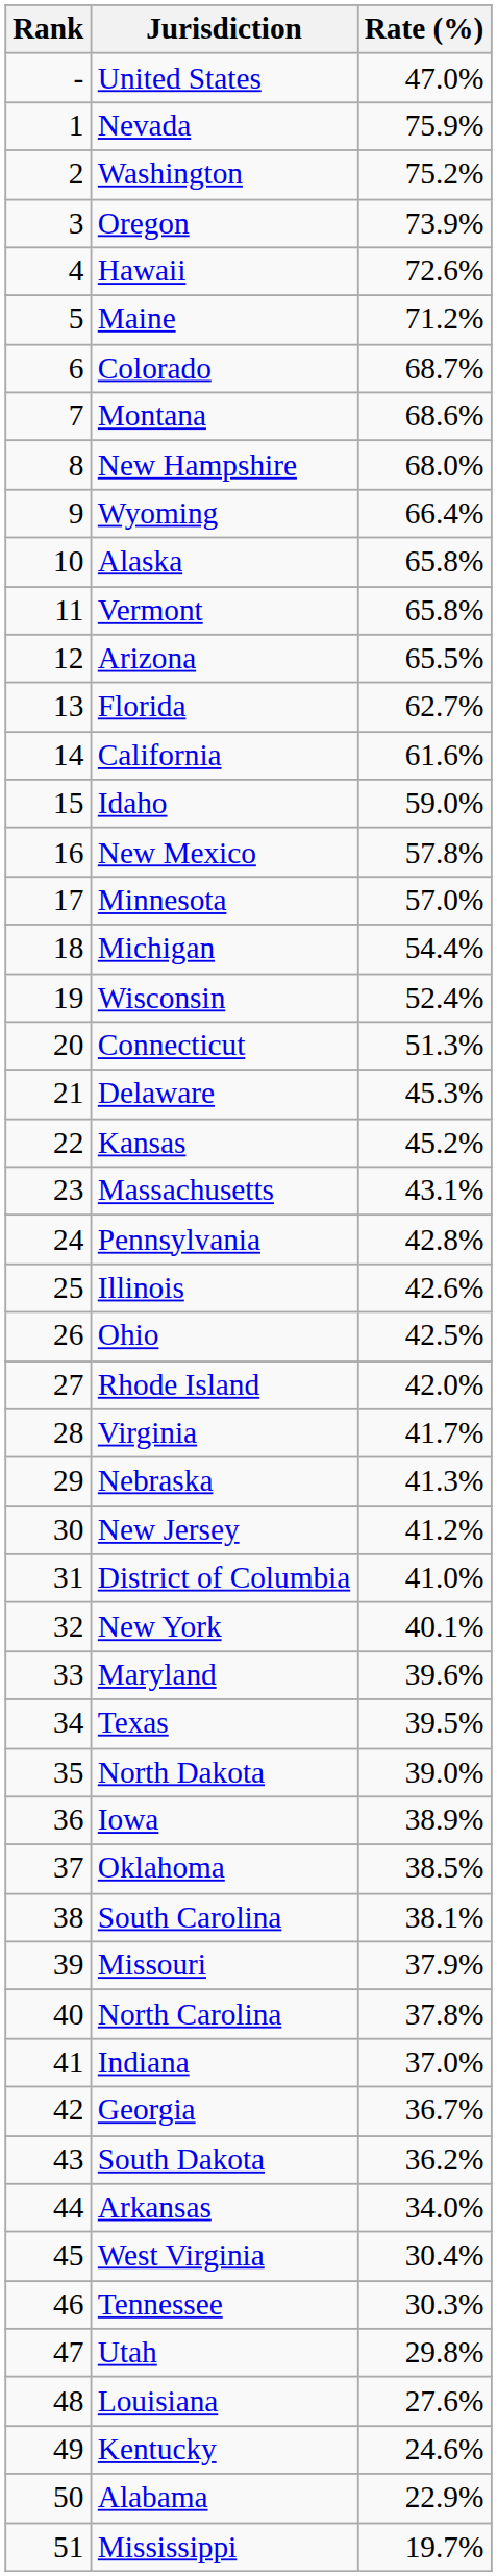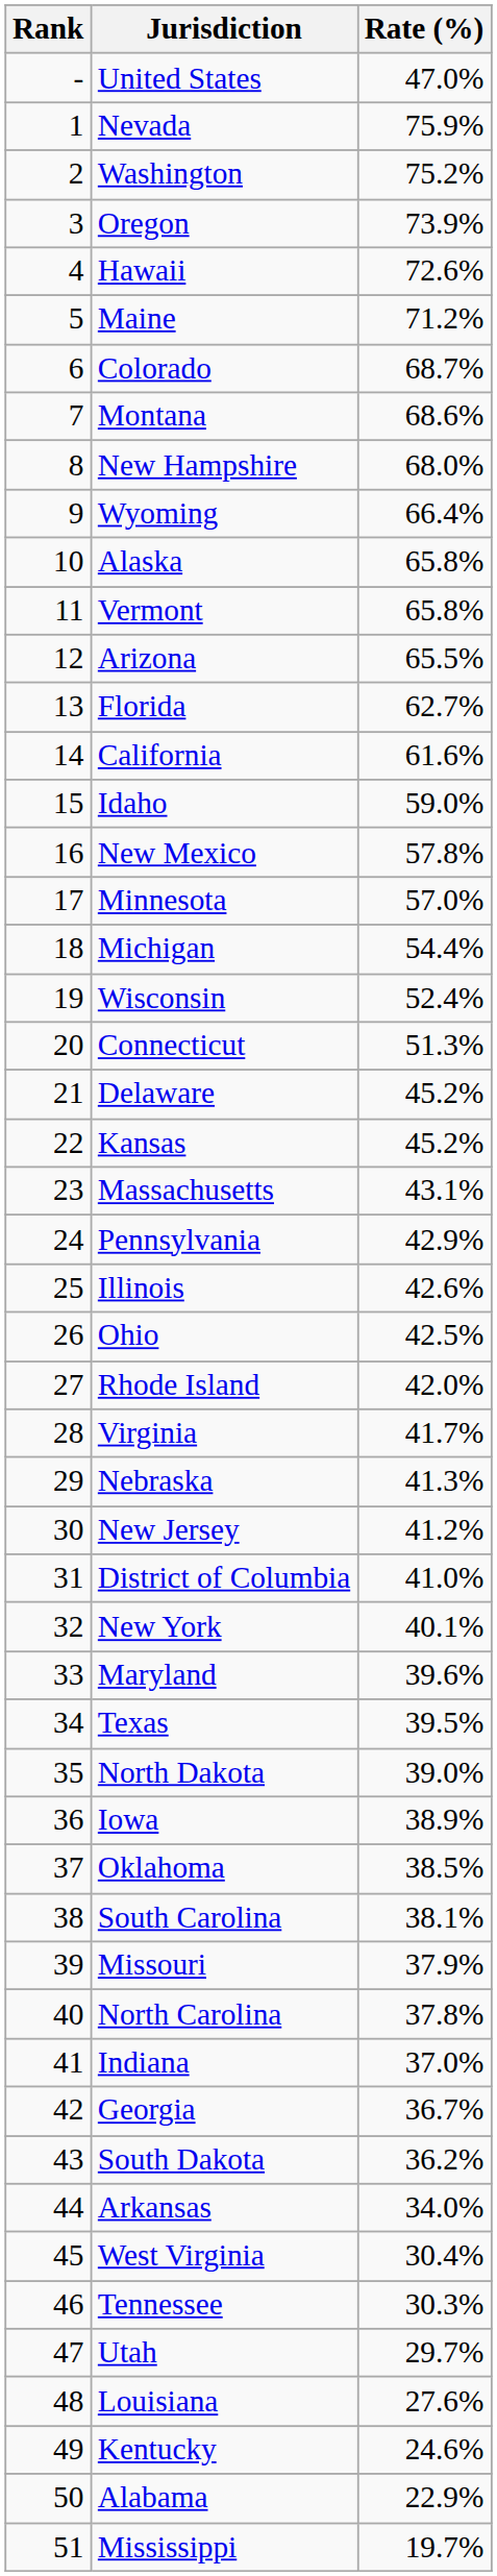 <table class="wikitable sortable" style="text-align:right; margin-left:10px">
 <tr>
 <th>Rank</th>
 <th align=center>Jurisdiction</th>
 <th>Rate (%)</th>
 </tr>
 <tr>
 <td>-</td>
 <td align=left><a href='#'>United States</a></td>
 <td>47.0%</td>
 </tr>
 <tr>
 <td>1</td>
 <td align=left><a href='#'>Nevada</a></td>
 <td>75.9%</td>
 </tr>
 <tr>
 <td>2</td>
 <td align=left><a href='#'>Washington</a></td>
 <td>75.2%</td>
 </tr>
 <tr>
 <td>3</td>
 <td align=left><a href='#'>Oregon</a></td>
 <td>73.9%</td>
 </tr>
 <tr>
 <td>4</td>
 <td align=left><a href='#'>Hawaii</a></td>
 <td>72.6%</td>
 </tr>
 <tr>
 <td>5</td>
 <td align=left><a href='#'>Maine</a></td>
 <td>71.2%</td>
 </tr>
 <tr>
 <td>6</td>
 <td align=left><a href='#'>Colorado</a></td>
 <td>68.7%</td>
 </tr>
 <tr>
 <td>7</td>
 <td align=left><a href='#'>Montana</a></td>
 <td>68.6%</td>
 </tr>
 <tr>
 <td>8</td>
 <td align=left><a href='#'>New Hampshire</a></td>
 <td>68.0%</td>
 </tr>
 <tr>
 <td>9</td>
 <td align=left><a href='#'>Wyoming</a></td>
 <td>66.4%</td>
 </tr>
 <tr>
 <td>10</td>
 <td align=left><a href='#'>Alaska</a></td>
 <td>65.8%</td>
 </tr>
 <tr>
 <td>11</td>
 <td align=left><a href='#'>Vermont</a></td>
 <td>65.8%</td>
 </tr>
 <tr>
 <td>12</td>
 <td align=left><a href='#'>Arizona</a></td>
 <td>65.5%</td>
 </tr>
 <tr>
 <td>13</td>
 <td align=left><a href='#'>Florida</a></td>
 <td>62.7%</td>
 </tr>
 <tr>
 <td>14</td>
 <td align=left><a href='#'>California</a></td>
 <td>61.6%</td>
 </tr>
 <tr>
 <td>15</td>
 <td align=left><a href='#'>Idaho</a></td>
 <td>59.0%</td>
 </tr>
 <tr>
 <td>16</td>
 <td align=left><a href='#'>New Mexico</a></td>
 <td>57.8%</td>
 </tr>
 <tr>
 <td>17</td>
 <td align=left><a href='#'>Minnesota</a></td>
 <td>57.0%</td>
 </tr>
 <tr>
 <td>18</td>
 <td align=left><a href='#'>Michigan</a></td>
 <td>54.4%</td>
 </tr>
 <tr>
 <td>19</td>
 <td align=left><a href='#'>Wisconsin</a></td>
 <td>52.4%</td>
 </tr>
 <tr>
 <td>20</td>
 <td align=left><a href='#'>Connecticut</a></td>
 <td>51.3%</td>
 </tr>
 <tr>
 <td>21</td>
 <td align=left><a href='#'>Delaware</a></td>
-<td>45.3%</td>
+<td>45.2%</td>
 </tr>
 <tr>
 <td>22</td>
 <td align=left><a href='#'>Kansas</a></td>
 <td>45.2%</td>
 </tr>
 <tr>
 <td>23</td>
 <td align=left><a href='#'>Massachusetts</a></td>
 <td>43.1%</td>
 </tr>
 <tr>
 <td>24</td>
 <td align=left><a href='#'>Pennsylvania</a></td>
-<td>42.8%</td>
+<td>42.9%</td>
 </tr>
 <tr>
 <td>25</td>
 <td align=left><a href='#'>Illinois</a></td>
 <td>42.6%</td>
 </tr>
 <tr>
 <td>26</td>
 <td align=left><a href='#'>Ohio</a></td>
 <td>42.5%</td>
 </tr>
 <tr>
 <td>27</td>
 <td align=left><a href='#'>Rhode Island</a></td>
 <td>42.0%</td>
 </tr>
 <tr>
 <td>28</td>
 <td align=left><a href='#'>Virginia</a></td>
 <td>41.7%</td>
 </tr>
 <tr>
 <td>29</td>
 <td align=left><a href='#'>Nebraska</a></td>
 <td>41.3%</td>
 </tr>
 <tr>
 <td>30</td>
 <td align=left><a href='#'>New Jersey</a></td>
 <td>41.2%</td>
 </tr>
 <tr>
 <td>31</td>
 <td align=left><a href='#'>District of Columbia</a></td>
 <td>41.0%</td>
 </tr>
 <tr>
 <td>32</td>
 <td align=left><a href='#'>New York</a></td>
 <td>40.1%</td>
 </tr>
 <tr>
 <td>33</td>
 <td align=left><a href='#'>Maryland</a></td>
 <td>39.6%</td>
 </tr>
 <tr>
 <td>34</td>
 <td align=left><a href='#'>Texas</a></td>
 <td>39.5%</td>
 </tr>
 <tr>
 <td>35</td>
 <td align=left><a href='#'>North Dakota</a></td>
 <td>39.0%</td>
 </tr>
 <tr>
 <td>36</td>
 <td align=left><a href='#'>Iowa</a></td>
 <td>38.9%</td>
 </tr>
 <tr>
 <td>37</td>
 <td align=left><a href='#'>Oklahoma</a></td>
 <td>38.5%</td>
 </tr>
 <tr>
 <td>38</td>
 <td align=left><a href='#'>South Carolina</a></td>
 <td>38.1%</td>
 </tr>
 <tr>
 <td>39</td>
 <td align=left><a href='#'>Missouri</a></td>
 <td>37.9%</td>
 </tr>
 <tr>
 <td>40</td>
 <td align=left><a href='#'>North Carolina</a></td>
 <td>37.8%</td>
 </tr>
 <tr>
 <td>41</td>
 <td align=left><a href='#'>Indiana</a></td>
 <td>37.0%</td>
 </tr>
 <tr>
 <td>42</td>
 <td align=left><a href='#'>Georgia</a></td>
 <td>36.7%</td>
 </tr>
 <tr>
 <td>43</td>
 <td align=left><a href='#'>South Dakota</a></td>
 <td>36.2%</td>
 </tr>
 <tr>
 <td>44</td>
 <td align=left><a href='#'>Arkansas</a></td>
 <td>34.0%</td>
 </tr>
 <tr>
 <td>45</td>
 <td align=left><a href='#'>West Virginia</a></td>
 <td>30.4%</td>
 </tr>
 <tr>
 <td>46</td>
 <td align=left><a href='#'>Tennessee</a></td>
 <td>30.3%</td>
 </tr>
 <tr>
 <td>47</td>
 <td align=left><a href='#'>Utah</a></td>
-<td>29.8%</td>
+<td>29.7%</td>
 </tr>
 <tr>
 <td>48</td>
 <td align=left><a href='#'>Louisiana</a></td>
 <td>27.6%</td>
 </tr>
 <tr>
 <td>49</td>
 <td align=left><a href='#'>Kentucky</a></td>
 <td>24.6%</td>
 </tr>
 <tr>
 <td>50</td>
 <td align=left><a href='#'>Alabama</a></td>
 <td>22.9%</td>
 </tr>
 <tr>
 <td>51</td>
 <td align=left><a href='#'>Mississippi</a></td>
 <td>19.7%</td>
 </tr>
 </table>
